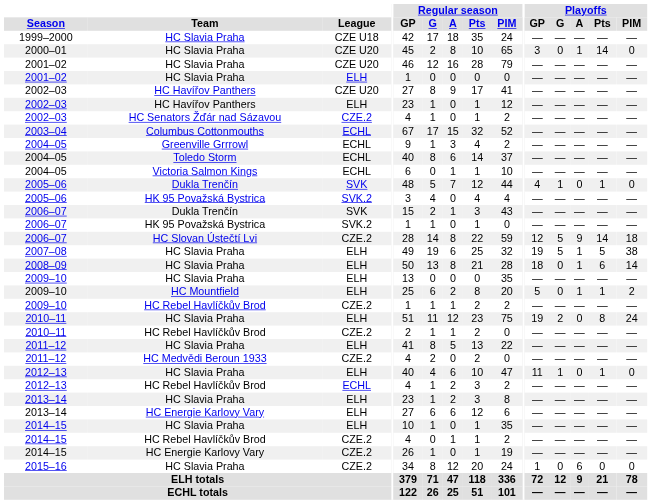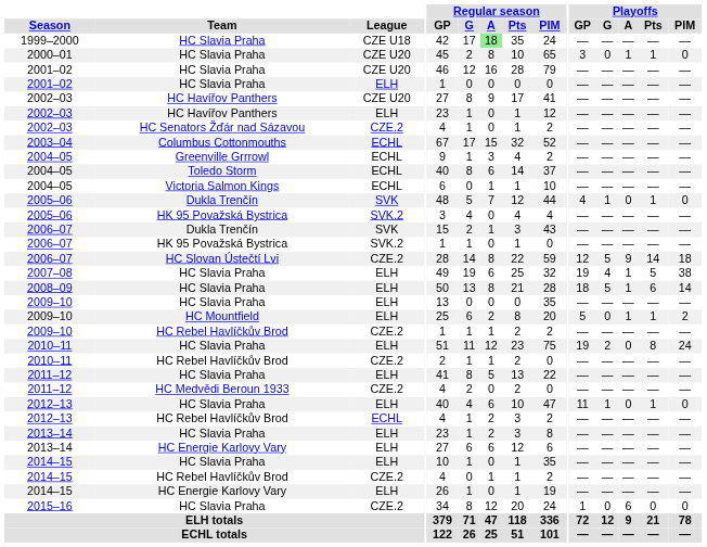 <table border="0" cellpadding="1" cellspacing="0" style="text-align:center; width:60em">
 <tr bgcolor="#e0e0e0">
 <th colspan="3" bgcolor="#ffffff"></th>
 <th rowspan="99" bgcolor="#ffffff"></th>
 <th colspan="5"><a href='#'>Regular season</a></th>
 <th rowspan="99" bgcolor="#ffffff"></th>
 <th colspan="5"><a href='#'>Playoffs</a></th>
 </tr>
 <tr bgcolor="#e0e0e0">
 <th><a href='#'>Season</a></th>
 <th>Team</th>
 <th>League</th>
 <th>GP</th>
 <th><a href='#'>G</a></th>
 <th><a href='#'>A</a></th>
 <th><a href='#'>Pts</a></th>
 <th><a href='#'>PIM</a></th>
 <th>GP</th>
 <th>G</th>
 <th>A</th>
 <th>Pts</th>
 <th>PIM</th>
 </tr>
 <tr>
 <td>1999–2000</td>
 <td><a href='#'>HC Slavia Praha</a></td>
 <td>CZE U18</td>
 <td>42</td>
 <td>17</td>
-<td>18</td>
+<td style="background: lightgreen;">18</td>
 <td>35</td>
 <td>24</td>
 <td>—</td>
 <td>—</td>
 <td>—</td>
 <td>—</td>
 <td>—</td>
 </tr>
 <tr bgcolor="#f0f0f0">
 <td>2000–01</td>
 <td>HC Slavia Praha</td>
 <td>CZE U20</td>
 <td>45</td>
 <td>2</td>
 <td>8</td>
 <td>10</td>
 <td>65</td>
 <td>3</td>
 <td>0</td>
 <td>1</td>
-<td>14</td>
+<td>1</td>
 <td>0</td>
 </tr>
 <tr>
 <td>2001–02</td>
 <td>HC Slavia Praha</td>
 <td>CZE U20</td>
 <td>46</td>
 <td>12</td>
 <td>16</td>
 <td>28</td>
 <td>79</td>
 <td>—</td>
 <td>—</td>
 <td>—</td>
 <td>—</td>
 <td>—</td>
 </tr>
 <tr bgcolor="#f0f0f0">
 <td><a href='#'>2001–02</a></td>
 <td>HC Slavia Praha</td>
 <td><a href='#'>ELH</a></td>
 <td>1</td>
 <td>0</td>
 <td>0</td>
 <td>0</td>
 <td>0</td>
 <td>—</td>
 <td>—</td>
 <td>—</td>
 <td>—</td>
 <td>—</td>
 </tr>
 <tr>
 <td>2002–03</td>
 <td><a href='#'>HC Havířov Panthers</a></td>
 <td>CZE U20</td>
 <td>27</td>
 <td>8</td>
 <td>9</td>
 <td>17</td>
 <td>41</td>
 <td>—</td>
 <td>—</td>
 <td>—</td>
 <td>—</td>
 <td>—</td>
 </tr>
 <tr bgcolor="#f0f0f0">
 <td><a href='#'>2002–03</a></td>
 <td>HC Havířov Panthers</td>
 <td>ELH</td>
 <td>23</td>
 <td>1</td>
 <td>0</td>
 <td>1</td>
 <td>12</td>
 <td>—</td>
 <td>—</td>
 <td>—</td>
 <td>—</td>
 <td>—</td>
 </tr>
 <tr>
 <td><a href='#'>2002–03</a></td>
 <td><a href='#'>HC Senators Žďár nad Sázavou</a></td>
 <td><a href='#'>CZE.2</a></td>
 <td>4</td>
 <td>1</td>
 <td>0</td>
 <td>1</td>
 <td>2</td>
 <td>—</td>
 <td>—</td>
 <td>—</td>
 <td>—</td>
 <td>—</td>
 </tr>
 <tr bgcolor="#f0f0f0">
 <td><a href='#'>2003–04</a></td>
 <td><a href='#'>Columbus Cottonmouths</a></td>
 <td><a href='#'>ECHL</a></td>
 <td>67</td>
 <td>17</td>
 <td>15</td>
 <td>32</td>
 <td>52</td>
 <td>—</td>
 <td>—</td>
 <td>—</td>
 <td>—</td>
 <td>—</td>
 </tr>
 <tr>
 <td><a href='#'>2004–05</a></td>
 <td><a href='#'>Greenville Grrrowl</a></td>
 <td>ECHL</td>
 <td>9</td>
 <td>1</td>
 <td>3</td>
 <td>4</td>
 <td>2</td>
 <td>—</td>
 <td>—</td>
 <td>—</td>
 <td>—</td>
 <td>—</td>
 </tr>
 <tr bgcolor="#f0f0f0">
 <td>2004–05</td>
 <td><a href='#'>Toledo Storm</a></td>
 <td>ECHL</td>
 <td>40</td>
 <td>8</td>
 <td>6</td>
 <td>14</td>
 <td>37</td>
 <td>—</td>
 <td>—</td>
 <td>—</td>
 <td>—</td>
 <td>—</td>
 </tr>
 <tr>
 <td>2004–05</td>
 <td><a href='#'>Victoria Salmon Kings</a></td>
 <td>ECHL</td>
 <td>6</td>
 <td>0</td>
 <td>1</td>
 <td>1</td>
 <td>10</td>
 <td>—</td>
 <td>—</td>
 <td>—</td>
 <td>—</td>
 <td>—</td>
 </tr>
 <tr bgcolor="#f0f0f0">
 <td><a href='#'>2005–06</a></td>
 <td><a href='#'>Dukla Trenčín</a></td>
 <td><a href='#'>SVK</a></td>
 <td>48</td>
 <td>5</td>
 <td>7</td>
 <td>12</td>
 <td>44</td>
 <td>4</td>
 <td>1</td>
 <td>0</td>
 <td>1</td>
 <td>0</td>
 </tr>
 <tr>
 <td><a href='#'>2005–06</a></td>
 <td><a href='#'>HK 95 Považská Bystrica</a></td>
 <td><a href='#'>SVK.2</a></td>
 <td>3</td>
 <td>4</td>
 <td>0</td>
 <td>4</td>
 <td>4</td>
 <td>—</td>
 <td>—</td>
 <td>—</td>
 <td>—</td>
 <td>—</td>
 </tr>
 <tr bgcolor="#f0f0f0">
 <td><a href='#'>2006–07</a></td>
 <td>Dukla Trenčín</td>
 <td>SVK</td>
 <td>15</td>
 <td>2</td>
 <td>1</td>
 <td>3</td>
 <td>43</td>
 <td>—</td>
 <td>—</td>
 <td>—</td>
 <td>—</td>
 <td>—</td>
 </tr>
 <tr>
 <td><a href='#'>2006–07</a></td>
 <td>HK 95 Považská Bystrica</td>
 <td>SVK.2</td>
 <td>1</td>
 <td>1</td>
 <td>0</td>
 <td>1</td>
 <td>0</td>
 <td>—</td>
 <td>—</td>
 <td>—</td>
 <td>—</td>
 <td>—</td>
 </tr>
 <tr bgcolor="#f0f0f0">
 <td><a href='#'>2006–07</a></td>
 <td><a href='#'>HC Slovan Ústečtí Lvi</a></td>
 <td>CZE.2</td>
 <td>28</td>
 <td>14</td>
 <td>8</td>
 <td>22</td>
 <td>59</td>
 <td>12</td>
 <td>5</td>
 <td>9</td>
 <td>14</td>
 <td>18</td>
 </tr>
 <tr>
 <td><a href='#'>2007–08</a></td>
 <td>HC Slavia Praha</td>
 <td>ELH</td>
 <td>49</td>
 <td>19</td>
 <td>6</td>
 <td>25</td>
 <td>32</td>
 <td>19</td>
-<td>5</td>
+<td>4</td>
 <td>1</td>
 <td>5</td>
 <td>38</td>
 </tr>
 <tr bgcolor="#f0f0f0">
 <td><a href='#'>2008–09</a></td>
 <td>HC Slavia Praha</td>
 <td>ELH</td>
 <td>50</td>
 <td>13</td>
 <td>8</td>
 <td>21</td>
 <td>28</td>
 <td>18</td>
-<td>0</td>
+<td>5</td>
 <td>1</td>
 <td>6</td>
 <td>14</td>
 </tr>
 <tr>
 <td><a href='#'>2009–10</a></td>
 <td>HC Slavia Praha</td>
 <td>ELH</td>
 <td>13</td>
 <td>0</td>
 <td>0</td>
 <td>0</td>
 <td>35</td>
 <td>—</td>
 <td>—</td>
 <td>—</td>
 <td>—</td>
 <td>—</td>
 </tr>
 <tr bgcolor="#f0f0f0">
 <td>2009–10</td>
 <td><a href='#'>HC Mountfield</a></td>
 <td>ELH</td>
 <td>25</td>
 <td>6</td>
 <td>2</td>
 <td>8</td>
 <td>20</td>
 <td>5</td>
 <td>0</td>
 <td>1</td>
 <td>1</td>
 <td>2</td>
 </tr>
 <tr>
 <td><a href='#'>2009–10</a></td>
 <td><a href='#'>HC Rebel Havlíčkův Brod</a></td>
 <td>CZE.2</td>
 <td>1</td>
 <td>1</td>
 <td>1</td>
 <td>2</td>
 <td>2</td>
 <td>—</td>
 <td>—</td>
 <td>—</td>
 <td>—</td>
 <td>—</td>
 </tr>
 <tr bgcolor="#f0f0f0">
 <td><a href='#'>2010–11</a></td>
 <td>HC Slavia Praha</td>
 <td>ELH</td>
 <td>51</td>
 <td>11</td>
 <td>12</td>
 <td>23</td>
 <td>75</td>
 <td>19</td>
 <td>2</td>
 <td>0</td>
 <td>8</td>
 <td>24</td>
 </tr>
 <tr>
 <td><a href='#'>2010–11</a></td>
 <td>HC Rebel Havlíčkův Brod</td>
 <td>CZE.2</td>
 <td>2</td>
 <td>1</td>
 <td>1</td>
 <td>2</td>
 <td>0</td>
 <td>—</td>
 <td>—</td>
 <td>—</td>
 <td>—</td>
 <td>—</td>
 </tr>
 <tr bgcolor="#f0f0f0">
 <td><a href='#'>2011–12</a></td>
 <td>HC Slavia Praha</td>
 <td>ELH</td>
 <td>41</td>
 <td>8</td>
 <td>5</td>
 <td>13</td>
 <td>22</td>
 <td>—</td>
 <td>—</td>
 <td>—</td>
 <td>—</td>
 <td>—</td>
 </tr>
 <tr>
 <td><a href='#'>2011–12</a></td>
 <td><a href='#'>HC Medvědi Beroun 1933</a></td>
 <td>CZE.2</td>
 <td>4</td>
 <td>2</td>
 <td>0</td>
 <td>2</td>
 <td>0</td>
 <td>—</td>
 <td>—</td>
 <td>—</td>
 <td>—</td>
 <td>—</td>
 </tr>
 <tr bgcolor="#f0f0f0">
 <td><a href='#'>2012–13</a></td>
 <td>HC Slavia Praha</td>
 <td>ELH</td>
 <td>40</td>
 <td>4</td>
 <td>6</td>
 <td>10</td>
 <td>47</td>
 <td>11</td>
 <td>1</td>
 <td>0</td>
 <td>1</td>
 <td>0</td>
 </tr>
 <tr>
 <td><a href='#'>2012–13</a></td>
 <td>HC Rebel Havlíčkův Brod</td>
 <td><a href='#'>ECHL</a></td>
 <td>4</td>
 <td>1</td>
 <td>2</td>
 <td>3</td>
 <td>2</td>
 <td>—</td>
 <td>—</td>
 <td>—</td>
 <td>—</td>
 <td>—</td>
 </tr>
 <tr bgcolor="#f0f0f0">
 <td><a href='#'>2013–14</a></td>
 <td>HC Slavia Praha</td>
 <td>ELH</td>
 <td>23</td>
 <td>1</td>
 <td>2</td>
 <td>3</td>
 <td>8</td>
 <td>—</td>
 <td>—</td>
 <td>—</td>
 <td>—</td>
 <td>—</td>
 </tr>
 <tr>
 <td>2013–14</td>
 <td><a href='#'>HC Energie Karlovy Vary</a></td>
 <td>ELH</td>
 <td>27</td>
 <td>6</td>
 <td>6</td>
 <td>12</td>
 <td>6</td>
 <td>—</td>
 <td>—</td>
 <td>—</td>
 <td>—</td>
 <td>—</td>
 </tr>
 <tr bgcolor="#f0f0f0">
 <td><a href='#'>2014–15</a></td>
 <td>HC Slavia Praha</td>
 <td>ELH</td>
 <td>10</td>
 <td>1</td>
 <td>0</td>
 <td>1</td>
 <td>35</td>
 <td>—</td>
 <td>—</td>
 <td>—</td>
 <td>—</td>
 <td>—</td>
 </tr>
 <tr>
 <td><a href='#'>2014–15</a></td>
 <td>HC Rebel Havlíčkův Brod</td>
 <td>CZE.2</td>
 <td>4</td>
 <td>0</td>
 <td>1</td>
 <td>1</td>
 <td>2</td>
 <td>—</td>
 <td>—</td>
 <td>—</td>
 <td>—</td>
 <td>—</td>
 </tr>
 <tr bgcolor="#f0f0f0">
 <td>2014–15</td>
 <td>HC Energie Karlovy Vary</td>
-<td>CZE.2</td>
+<td>ELH</td>
 <td>26</td>
 <td>1</td>
 <td>0</td>
 <td>1</td>
 <td>19</td>
 <td>—</td>
 <td>—</td>
 <td>—</td>
 <td>—</td>
 <td>—</td>
 </tr>
 <tr>
 <td><a href='#'>2015–16</a></td>
 <td>HC Slavia Praha</td>
 <td>CZE.2</td>
 <td>34</td>
 <td>8</td>
 <td>12</td>
 <td>20</td>
 <td>24</td>
 <td>1</td>
 <td>0</td>
 <td>6</td>
 <td>0</td>
 <td>0</td>
 </tr>
 <tr bgcolor="#e0e0e0">
 <th colspan="3">ELH totals</th>
 <th>379</th>
 <th>71</th>
 <th>47</th>
 <th>118</th>
 <th>336</th>
 <th>72</th>
 <th>12</th>
 <th>9</th>
 <th>21</th>
 <th>78</th>
 </tr>
 <tr bgcolor="#e0e0e0">
 <th colspan="3">ECHL totals</th>
 <th>122</th>
 <th>26</th>
 <th>25</th>
 <th>51</th>
 <th>101</th>
 <th>—</th>
 <th>—</th>
 <th>—</th>
 <th>—</th>
 <th>—</th>
 </tr>
 </table>
